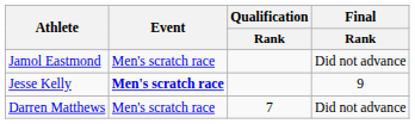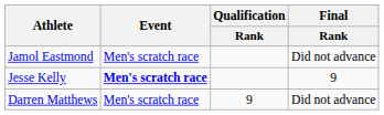 <table class="wikitable" style="font-size:90%;">
 <tr>
 <th rowspan=2>Athlete</th>
 <th rowspan=2>Event</th>
 <th>Qualification</th>
 <th>Final</th>
 </tr>
 <tr style="font-size:95%">
 <th>Rank</th>
 <th>Rank</th>
 </tr>
 <tr align=center>
 <td align=left><a href='#'>Jamol Eastmond</a></td>
 <td align=left><a href='#'>Men's scratch race</a></td>
 <td></td>
 <td>Did not advance</td>
 </tr>
 <tr align=center>
 <td align=left><a href='#'>Jesse Kelly</a></td>
 <td align=left><strong><a href='#'>Men's scratch race</a></strong></td>
 <td></td>
 <td>9</td>
 </tr>
 <tr align=center>
 <td align=left><a href='#'>Darren Matthews</a></td>
 <td align=left><a href='#'>Men's scratch race</a></td>
-<td>7</td>
+<td>9</td>
 <td>Did not advance</td>
 </tr>
 </table>
